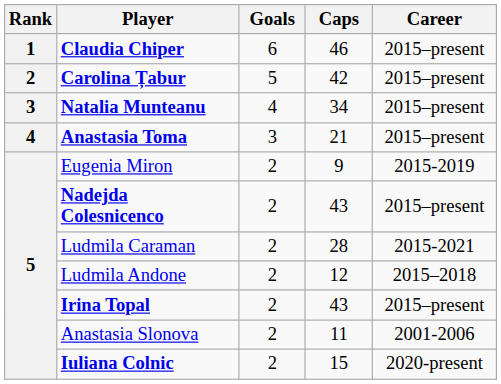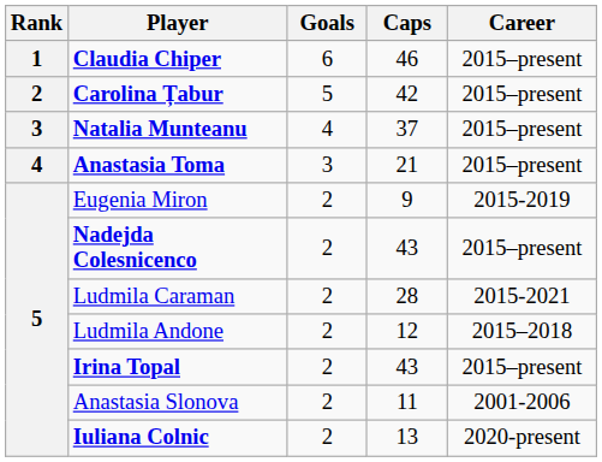 <table class="wikitable sortable" style="text-align:center;">
 <tr>
 <th width="30">Rank</th>
 <th width="150">Player</th>
 <th width="50">Goals</th>
 <th width="50">Caps</th>
 <th width="100">Career</th>
 </tr>
 <tr>
 <th>1</th>
 <td align=left><strong><a href='#'>Claudia Chiper</a></strong></td>
 <td>6</td>
 <td>46</td>
 <td>2015–present</td>
 </tr>
 <tr>
 <th>2</th>
 <td align=left><strong><a href='#'>Carolina Țabur</a></strong></td>
 <td>5</td>
 <td>42</td>
 <td>2015–present</td>
 </tr>
 <tr>
 <th>3</th>
 <td align=left><strong><a href='#'>Natalia Munteanu</a></strong></td>
 <td>4</td>
-<td>34</td>
+<td>37</td>
 <td>2015–present</td>
 </tr>
 <tr>
 <th>4</th>
 <td align=left><strong><a href='#'>Anastasia Toma</a></strong></td>
 <td>3</td>
 <td>21</td>
 <td>2015–present</td>
 </tr>
 <tr>
 <th rowspan="7">5</th>
 <td align=left><a href='#'>Eugenia Miron</a></td>
 <td>2</td>
 <td>9</td>
 <td>2015-2019</td>
 </tr>
 <tr>
 <td align=left><strong><a href='#'>Nadejda Colesnicenco</a></strong></td>
 <td>2</td>
 <td>43</td>
 <td>2015–present</td>
 </tr>
 <tr>
 <td align=left><a href='#'>Ludmila Caraman</a></td>
 <td>2</td>
 <td>28</td>
 <td>2015-2021</td>
 </tr>
 <tr>
 <td align=left><a href='#'>Ludmila Andone</a></td>
 <td>2</td>
 <td>12</td>
 <td>2015–2018</td>
 </tr>
 <tr>
 <td align=left><strong><a href='#'>Irina Topal</a></strong></td>
 <td>2</td>
 <td>43</td>
 <td>2015–present</td>
 </tr>
 <tr>
 <td align=left><a href='#'>Anastasia Slonova</a></td>
 <td>2</td>
 <td>11</td>
 <td>2001-2006</td>
 </tr>
 <tr>
 <td align=left><strong><a href='#'>Iuliana Colnic</a></strong></td>
 <td>2</td>
-<td>15</td>
+<td>13</td>
 <td>2020-present</td>
 </tr>
 </table>
